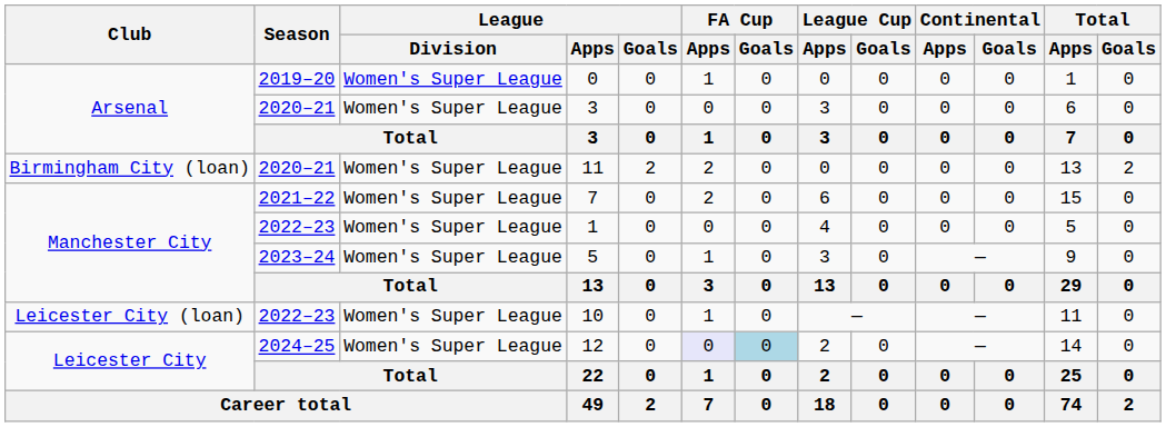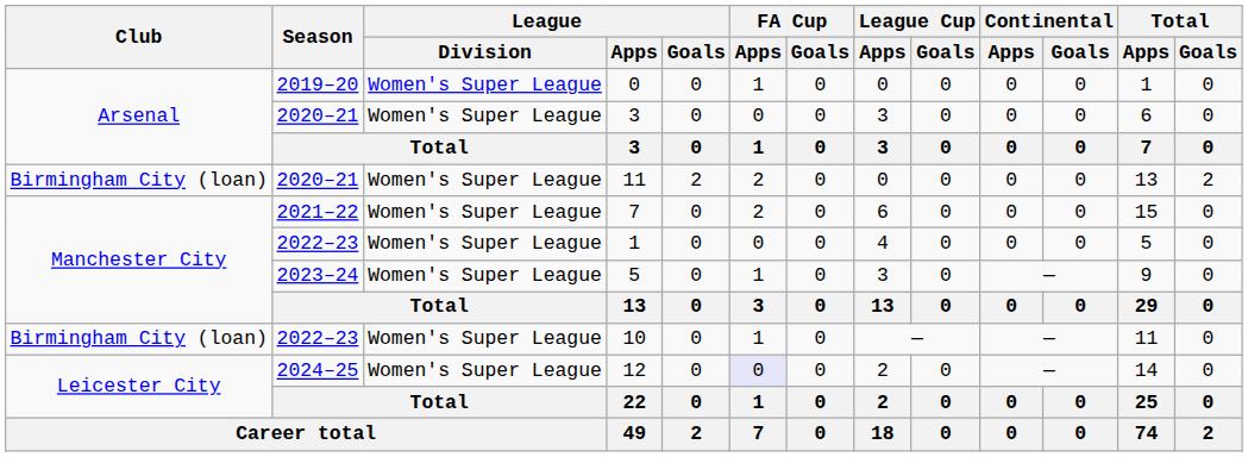 <table class="wikitable" style="text-align:center">
 <tr>
 <th rowspan="2">Club</th>
 <th rowspan="2">Season</th>
 <th colspan="3">League</th>
 <th colspan="2">FA Cup</th>
 <th colspan="2">League Cup</th>
 <th colspan="2">Continental</th>
 <th colspan="2">Total</th>
 </tr>
 <tr>
 <th>Division</th>
 <th>Apps</th>
 <th>Goals</th>
 <th>Apps</th>
 <th>Goals</th>
 <th>Apps</th>
 <th>Goals</th>
 <th>Apps</th>
 <th>Goals</th>
 <th>Apps</th>
 <th>Goals</th>
 </tr>
 <tr>
 <td rowspan="3"><a href='#'>Arsenal</a></td>
 <td><a href='#'>2019–20</a></td>
 <td><a href='#'>Women's Super League</a></td>
 <td>0</td>
 <td>0</td>
 <td>1</td>
 <td>0</td>
 <td>0</td>
 <td>0</td>
 <td>0</td>
 <td>0</td>
 <td>1</td>
 <td>0</td>
 </tr>
 <tr>
 <td><a href='#'>2020–21</a></td>
 <td>Women's Super League</td>
 <td>3</td>
 <td>0</td>
 <td>0</td>
 <td>0</td>
 <td>3</td>
 <td>0</td>
 <td>0</td>
 <td>0</td>
 <td>6</td>
 <td>0</td>
 </tr>
 <tr>
 <th colspan="2">Total</th>
 <th>3</th>
 <th>0</th>
 <th>1</th>
 <th>0</th>
 <th>3</th>
 <th>0</th>
 <th>0</th>
 <th>0</th>
 <th>7</th>
 <th>0</th>
 </tr>
 <tr>
 <td><a href='#'>Birmingham City</a> (loan)</td>
 <td><a href='#'>2020–21</a></td>
 <td>Women's Super League</td>
 <td>11</td>
 <td>2</td>
 <td>2</td>
 <td>0</td>
 <td>0</td>
 <td>0</td>
 <td>0</td>
 <td>0</td>
 <td>13</td>
 <td>2</td>
 </tr>
 <tr>
 <td rowspan="4"><a href='#'>Manchester City</a></td>
 <td><a href='#'>2021–22</a></td>
 <td>Women's Super League</td>
 <td>7</td>
 <td>0</td>
 <td>2</td>
 <td>0</td>
 <td>6</td>
 <td>0</td>
 <td>0</td>
 <td>0</td>
 <td>15</td>
 <td>0</td>
 </tr>
 <tr>
 <td><a href='#'>2022–23</a></td>
 <td>Women's Super League</td>
 <td>1</td>
 <td>0</td>
 <td>0</td>
 <td>0</td>
 <td>4</td>
 <td>0</td>
 <td>0</td>
 <td>0</td>
 <td>5</td>
 <td>0</td>
 </tr>
 <tr>
 <td><a href='#'>2023–24</a></td>
 <td>Women's Super League</td>
 <td>5</td>
 <td>0</td>
 <td>1</td>
 <td>0</td>
 <td>3</td>
 <td>0</td>
 <td colspan="2">—</td>
 <td>9</td>
 <td>0</td>
 </tr>
 <tr>
 <th colspan="2">Total</th>
 <th>13</th>
 <th>0</th>
 <th>3</th>
 <th>0</th>
 <th>13</th>
 <th>0</th>
 <th>0</th>
 <th>0</th>
 <th>29</th>
 <th>0</th>
 </tr>
 <tr>
-<td><a href='#'>Leicester City</a> (loan)</td>
+<td><a href='#'>Birmingham City</a> (loan)</td>
 <td><a href='#'>2022–23</a></td>
 <td>Women's Super League</td>
 <td>10</td>
 <td>0</td>
 <td>1</td>
 <td>0</td>
 <td colspan="2">—</td>
 <td colspan="2">—</td>
 <td>11</td>
 <td>0</td>
 </tr>
 <tr>
 <td rowspan="2"><a href='#'>Leicester City</a></td>
 <td><a href='#'>2024–25</a></td>
 <td>Women's Super League</td>
 <td>12</td>
 <td>0</td>
 <td style="background: lavender;">0</td>
-<td style="background: lightblue;">0</td>
+<td>0</td>
 <td>2</td>
 <td>0</td>
 <td colspan="2">—</td>
 <td>14</td>
 <td>0</td>
 </tr>
 <tr>
 <th colspan="2">Total</th>
 <th>22</th>
 <th>0</th>
 <th>1</th>
 <th>0</th>
 <th>2</th>
 <th>0</th>
 <th>0</th>
 <th>0</th>
 <th>25</th>
 <th>0</th>
 </tr>
 <tr>
 <th colspan="3">Career total</th>
 <th>49</th>
 <th>2</th>
 <th>7</th>
 <th>0</th>
 <th>18</th>
 <th>0</th>
 <th>0</th>
 <th>0</th>
 <th>74</th>
 <th>2</th>
 </tr>
 </table>
